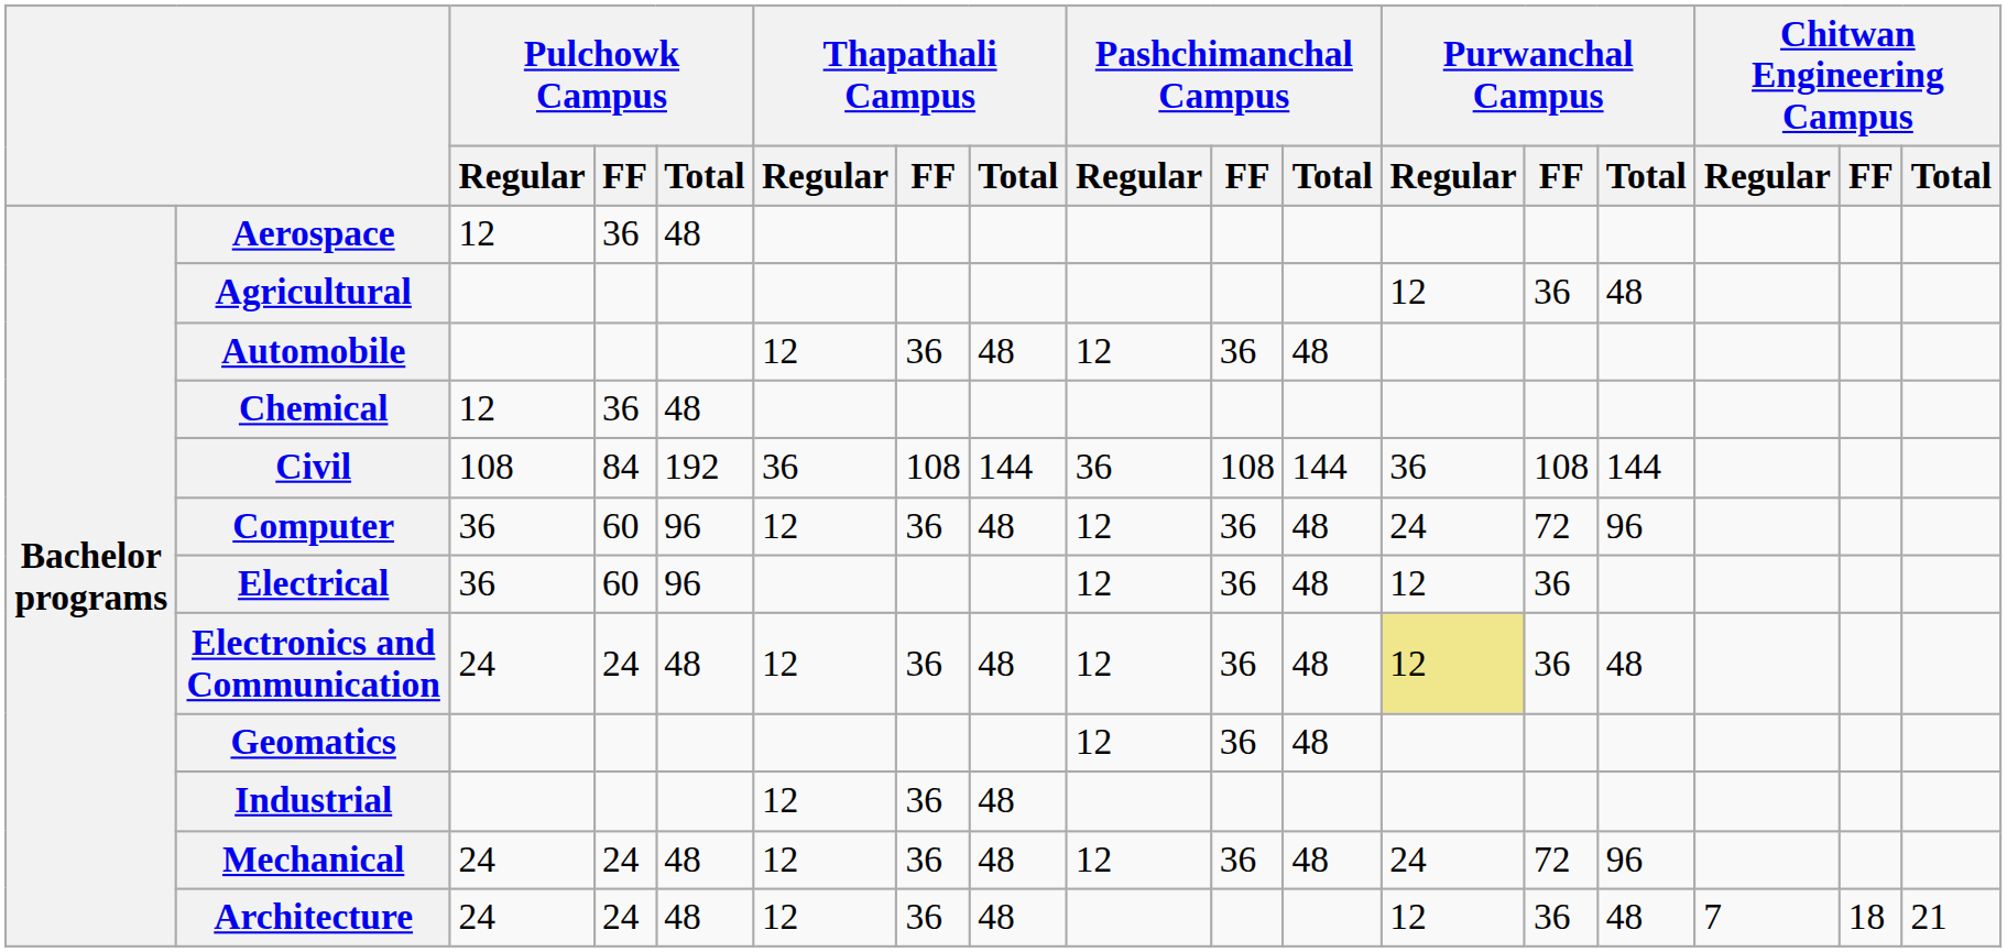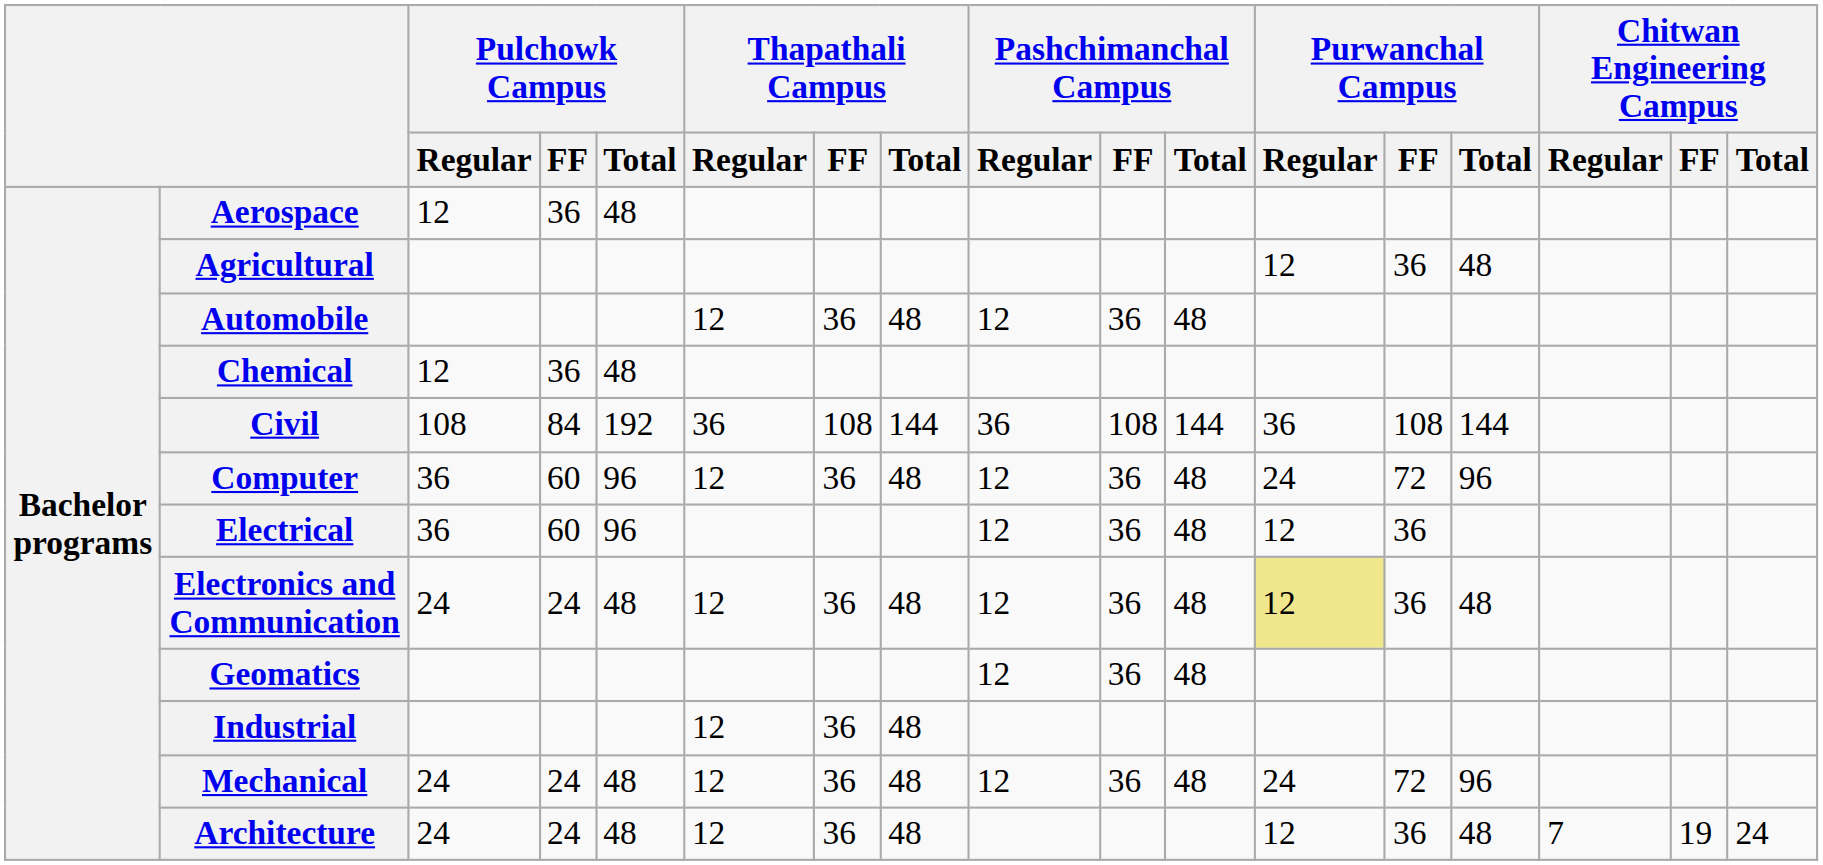 <table class="wikitable">
 <tr>
 <th colspan="2" rowspan="2"></th>
 <th colspan="3"><a href='#'>Pulchowk Campus</a></th>
 <th colspan="3"><a href='#'>Thapathali Campus</a></th>
 <th colspan="3"><a href='#'>Pashchimanchal Campus</a></th>
 <th colspan="3"><a href='#'>Purwanchal Campus</a></th>
 <th colspan="3"><a href='#'>Chitwan Engineering Campus</a></th>
 </tr>
 <tr>
 <th>Regular</th>
 <th>FF</th>
 <th>Total</th>
 <th>Regular</th>
 <th>FF</th>
 <th>Total</th>
 <th>Regular</th>
 <th>FF</th>
 <th>Total</th>
 <th>Regular</th>
 <th>FF</th>
 <th>Total</th>
 <th>Regular</th>
 <th>FF</th>
 <th>Total</th>
 </tr>
 <tr>
 <th rowspan="12">Bachelor programs</th>
 <th><a href='#'>Aerospace</a></th>
 <td>12</td>
 <td>36</td>
 <td>48</td>
 <td></td>
 <td></td>
 <td></td>
 <td></td>
 <td></td>
 <td></td>
 <td></td>
 <td></td>
 <td></td>
 <td></td>
 <td></td>
 <td></td>
 </tr>
 <tr>
 <th><a href='#'>Agricultural</a></th>
 <td></td>
 <td></td>
 <td></td>
 <td></td>
 <td></td>
 <td></td>
 <td></td>
 <td></td>
 <td></td>
 <td>12</td>
 <td>36</td>
 <td>48</td>
 <td></td>
 <td></td>
 <td></td>
 </tr>
 <tr>
 <th><a href='#'>Automobile</a></th>
 <td></td>
 <td></td>
 <td></td>
 <td>12</td>
 <td>36</td>
 <td>48</td>
 <td>12</td>
 <td>36</td>
 <td>48</td>
 <td></td>
 <td></td>
 <td></td>
 <td></td>
 <td></td>
 <td></td>
 </tr>
 <tr>
 <th><a href='#'>Chemical</a></th>
 <td>12</td>
 <td>36</td>
 <td>48</td>
 <td></td>
 <td></td>
 <td></td>
 <td></td>
 <td></td>
 <td></td>
 <td></td>
 <td></td>
 <td></td>
 <td></td>
 <td></td>
 <td></td>
 </tr>
 <tr>
 <th><a href='#'>Civil</a></th>
 <td>108</td>
 <td>84</td>
 <td>192</td>
 <td>36</td>
 <td>108</td>
 <td>144</td>
 <td>36</td>
 <td>108</td>
 <td>144</td>
 <td>36</td>
 <td>108</td>
 <td>144</td>
 <td></td>
 <td></td>
 <td></td>
 </tr>
 <tr>
 <th><a href='#'>Computer</a></th>
 <td>36</td>
 <td>60</td>
 <td>96</td>
 <td>12</td>
 <td>36</td>
 <td>48</td>
 <td>12</td>
 <td>36</td>
 <td>48</td>
 <td>24</td>
 <td>72</td>
 <td>96</td>
 <td></td>
 <td></td>
 <td></td>
 </tr>
 <tr>
 <th><a href='#'>Electrical</a></th>
 <td>36</td>
 <td>60</td>
 <td>96</td>
 <td></td>
 <td></td>
 <td></td>
 <td>12</td>
 <td>36</td>
 <td>48</td>
 <td>12</td>
 <td>36</td>
 <td></td>
 <td></td>
 <td></td>
 <td></td>
 </tr>
 <tr>
 <th><a href='#'>Electronics and Communication</a></th>
 <td>24</td>
 <td>24</td>
 <td>48</td>
 <td>12</td>
 <td>36</td>
 <td>48</td>
 <td>12</td>
 <td>36</td>
 <td>48</td>
 <td style="background: khaki;">12</td>
 <td>36</td>
 <td>48</td>
 <td></td>
 <td></td>
 <td></td>
 </tr>
 <tr>
 <th><a href='#'>Geomatics</a></th>
 <td></td>
 <td></td>
 <td></td>
 <td></td>
 <td></td>
 <td></td>
 <td>12</td>
 <td>36</td>
 <td>48</td>
 <td></td>
 <td></td>
 <td></td>
 <td></td>
 <td></td>
 <td></td>
 </tr>
 <tr>
 <th><a href='#'>Industrial</a></th>
 <td></td>
 <td></td>
 <td></td>
 <td>12</td>
 <td>36</td>
 <td>48</td>
 <td></td>
 <td></td>
 <td></td>
 <td></td>
 <td></td>
 <td></td>
 <td></td>
 <td></td>
 <td></td>
 </tr>
 <tr>
 <th><a href='#'>Mechanical</a></th>
 <td>24</td>
 <td>24</td>
 <td>48</td>
 <td>12</td>
 <td>36</td>
 <td>48</td>
 <td>12</td>
 <td>36</td>
 <td>48</td>
 <td>24</td>
 <td>72</td>
 <td>96</td>
 <td></td>
 <td></td>
 <td></td>
 </tr>
 <tr>
 <th><a href='#'>Architecture</a></th>
 <td>24</td>
 <td>24</td>
 <td>48</td>
 <td>12</td>
 <td>36</td>
 <td>48</td>
 <td></td>
 <td></td>
 <td></td>
 <td>12</td>
 <td>36</td>
 <td>48</td>
 <td>7</td>
-<td>18</td>
-<td>21</td>
+<td>19</td>
+<td>24</td>
 </tr>
 </table>
